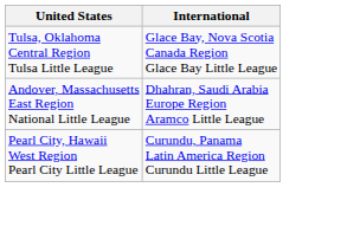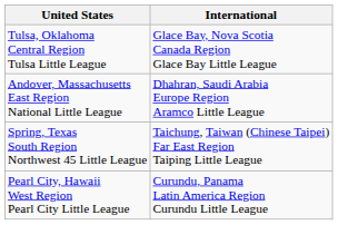 <table class="wikitable">
 <tr>
 <th>United States</th>
 <th>International</th>
 </tr>
 <tr>
 <td> <a href='#'>Tulsa, Oklahoma</a><br><a href='#'>Central Region</a><br>Tulsa Little League</td>
 <td> <a href='#'>Glace Bay, Nova Scotia</a><br> <a href='#'>Canada Region</a><br>Glace Bay Little League</td>
 </tr>
 <tr>
 <td> <a href='#'>Andover, Massachusetts</a><br><a href='#'>East Region</a><br>National Little League</td>
 <td> <a href='#'>Dhahran, Saudi Arabia</a><br><a href='#'>Europe Region</a><br><a href='#'>Aramco</a> Little League</td>
 </tr>
 <tr>
+<td> <a href='#'>Spring, Texas</a><br><a href='#'>South Region</a><br>Northwest 45 Little League</td>
+<td> <a href='#'>Taichung</a>, <a href='#'>Taiwan</a> (<a href='#'>Chinese Taipei</a>)<br><a href='#'>Far East Region</a><br>Taiping Little League</td>
+</tr>
+<tr>
 <td> <a href='#'>Pearl City, Hawaii</a><br><a href='#'>West Region</a><br>Pearl City Little League</td>
 <td> <a href='#'>Curundu, Panama</a><br><a href='#'>Latin America Region</a><br>Curundu Little League</td>
 </tr>
 </table>
